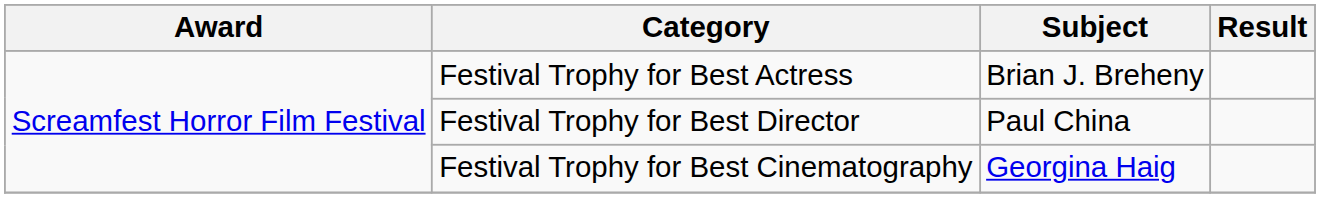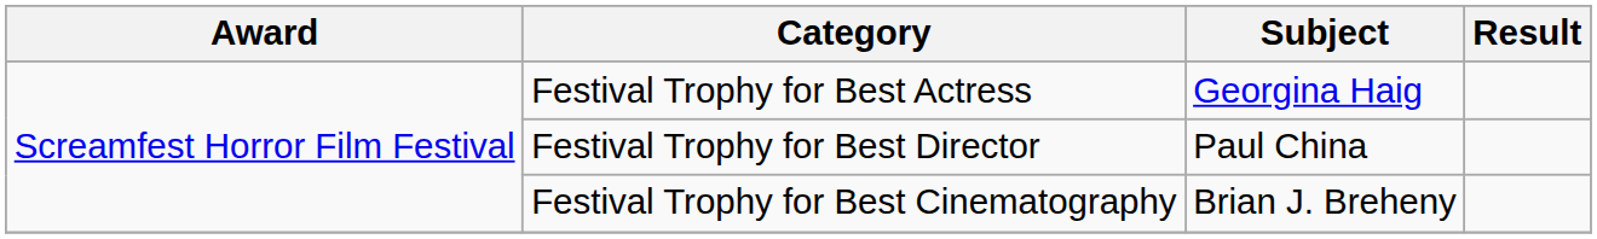 <table class="wikitable">
 <tr>
 <th>Award</th>
 <th>Category</th>
 <th>Subject</th>
 <th>Result</th>
 </tr>
 <tr>
 <td rowspan=3><a href='#'>Screamfest Horror Film Festival</a></td>
 <td>Festival Trophy for Best Actress</td>
-<td>Brian J. Breheny</td>
+<td><a href='#'>Georgina Haig</a></td>
 <td></td>
 </tr>
 <tr>
 <td>Festival Trophy for Best Director</td>
 <td>Paul China</td>
 <td></td>
 </tr>
 <tr>
 <td>Festival Trophy for Best Cinematography</td>
-<td><a href='#'>Georgina Haig</a></td>
+<td>Brian J. Breheny</td>
 <td></td>
 </tr>
 <tr>
 </tr>
 </table>
